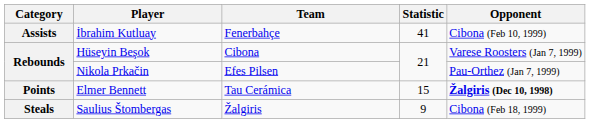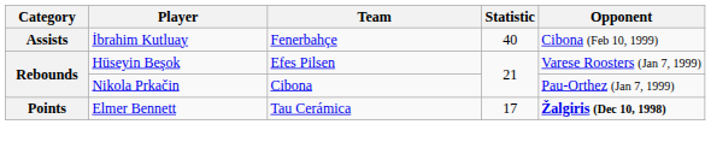 <table class="wikitable">
 <tr>
 <th width=85>Category</th>
 <th width=190>Player</th>
 <th width=230>Team</th>
 <th width=50>Statistic</th>
 <th>Opponent</th>
 </tr>
 <tr>
 <th>Assists</th>
 <td> <a href='#'>İbrahim Kutluay</a></td>
 <td> <a href='#'>Fenerbahçe</a></td>
-<td style="text-align: center;">41</td>
+<td style="text-align: center;">40</td>
 <td> <a href='#'>Cibona</a> <small>(Feb 10, 1999)</small></td>
 </tr>
 <tr>
 <th rowspan=2>Rebounds</th>
 <td> <a href='#'>Hüseyin Beşok</a></td>
-<td> <a href='#'>Cibona</a></td>
+<td align="left"> <a href='#'>Efes Pilsen</a></td>
 <td style="text-align: center;" rowspan=2>21</td>
 <td> <a href='#'>Varese Roosters</a> <small>(Jan 7, 1999)</small></td>
 </tr>
 <tr>
 <td> <a href='#'>Nikola Prkačin</a></td>
-<td align="left"> <a href='#'>Efes Pilsen</a></td>
+<td> <a href='#'>Cibona</a></td>
 <td> <a href='#'>Pau-Orthez</a> <small>(Jan 7, 1999)</small></td>
 </tr>
 <tr>
 <th>Points</th>
 <td> <a href='#'>Elmer Bennett</a></td>
 <td> <a href='#'>Tau Cerámica</a></td>
-<td style="text-align: center;">15</td>
+<td style="text-align: center;">17</td>
 <td><strong> <a href='#'>Žalgiris</a> <small>(Dec 10, 1998)</small></strong></td>
 </tr>
-<tr>
-<th>Steals</th>
-<td> <a href='#'>Saulius Štombergas</a></td>
-<td> <a href='#'>Žalgiris</a></td>
-<td style="text-align: center;">9</td>
-<td> <a href='#'>Cibona</a> <small>(Feb 18, 1999)</small></td>
-</tr>
 </table>
